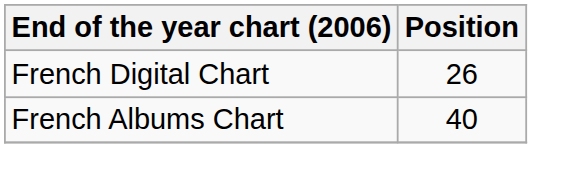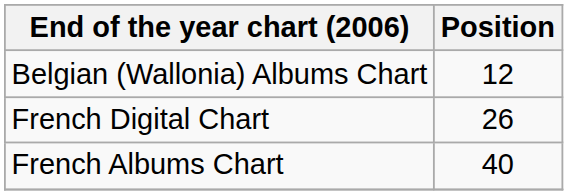 <table class="wikitable sortable">
 <tr>
 <th align="left">End of the year chart (2006)</th>
 <th align="center">Position</th>
+</tr>
+<tr>
+<td align="left">Belgian (Wallonia) Albums Chart</td>
+<td align="center">12</td>
 </tr>
 <tr>
 <td align="left">French Digital Chart</td>
 <td align="center">26</td>
 </tr>
 <tr>
 <td align="left">French Albums Chart</td>
 <td align="center">40</td>
 </tr>
 <tr>
 </tr>
 </table>
